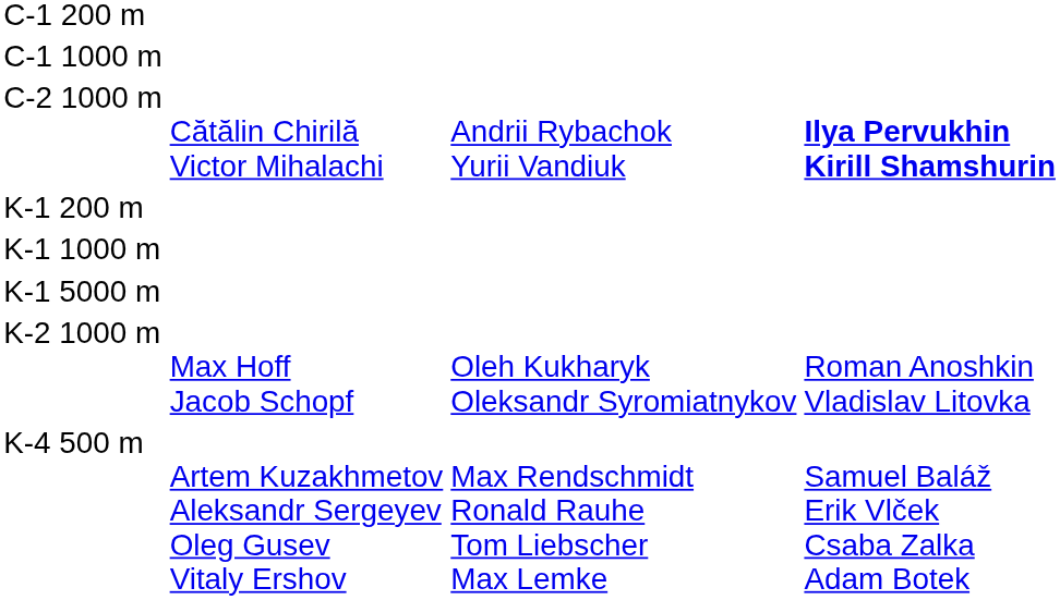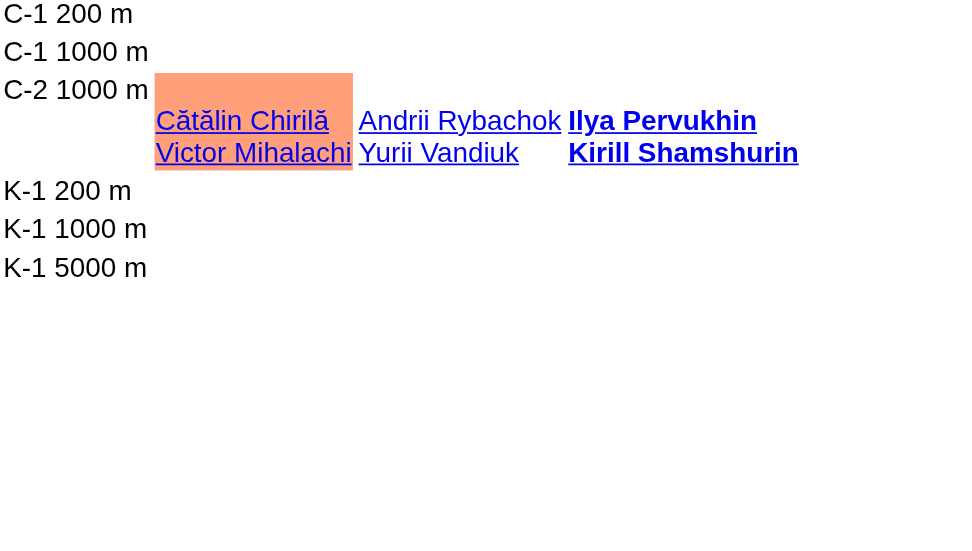 <table>
 <tr>
 <td>C-1 200 m <br></td>
 <td></td>
 <td></td>
 <td></td>
 </tr>
 <tr>
 <td>C-1 1000 m <br></td>
 <td></td>
 <td></td>
 <td></td>
 </tr>
 <tr valign="top">
 <td>C-2 1000 m<br></td>
-<td><br><a href='#'>Cătălin Chirilă</a><br><a href='#'>Victor Mihalachi</a></td>
+<td style="background: lightsalmon;"><br><a href='#'>Cătălin Chirilă</a><br><a href='#'>Victor Mihalachi</a></td>
 <td><br><a href='#'>Andrii Rybachok</a><br><a href='#'>Yurii Vandiuk</a></td>
 <td><strong><br><a href='#'>Ilya Pervukhin</a><br><a href='#'>Kirill Shamshurin</a></strong></td>
 </tr>
 <tr valign="top">
 <td>K-1 200 m <br></td>
 <td></td>
 <td></td>
 <td></td>
 </tr>
 <tr>
 <td>K-1 1000 m <br></td>
 <td></td>
 <td></td>
 <td></td>
 </tr>
 <tr>
 <td>K-1 5000 m <br></td>
 <td></td>
 <td></td>
 <td></td>
 </tr>
-<tr valign="top">
-<td>K-2 1000 m <br></td>
-<td><br><a href='#'>Max Hoff</a><br><a href='#'>Jacob Schopf</a></td>
-<td><br><a href='#'>Oleh Kukharyk</a><br><a href='#'>Oleksandr Syromiatnykov</a></td>
-<td><br><a href='#'>Roman Anoshkin</a><br><a href='#'>Vladislav Litovka</a></td>
-</tr>
-<tr valign="top">
-<td>K-4 500 m <br></td>
-<td><br><a href='#'>Artem Kuzakhmetov</a><br><a href='#'>Aleksandr Sergeyev</a><br><a href='#'>Oleg Gusev</a><br><a href='#'>Vitaly Ershov</a></td>
-<td><br><a href='#'>Max Rendschmidt</a><br><a href='#'>Ronald Rauhe</a><br><a href='#'>Tom Liebscher</a><br><a href='#'>Max Lemke</a></td>
-<td><br><a href='#'>Samuel Baláž</a><br><a href='#'>Erik Vlček</a><br><a href='#'>Csaba Zalka</a><br><a href='#'>Adam Botek</a></td>
-</tr>
 </table>
